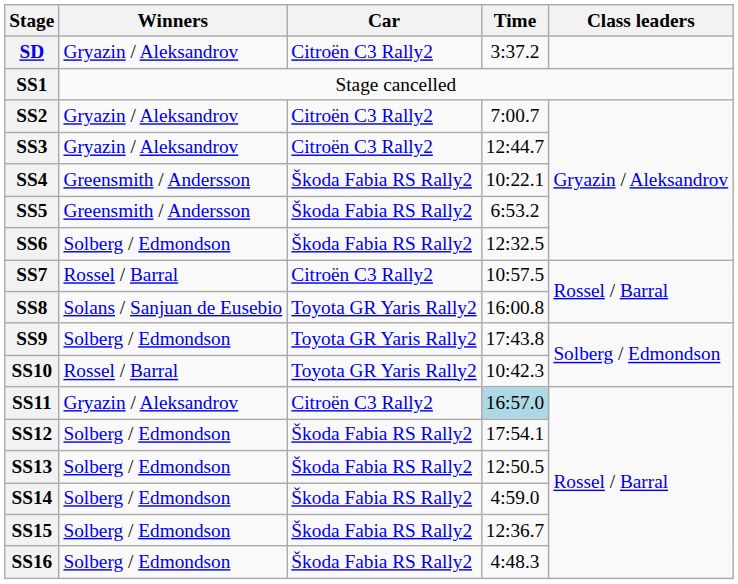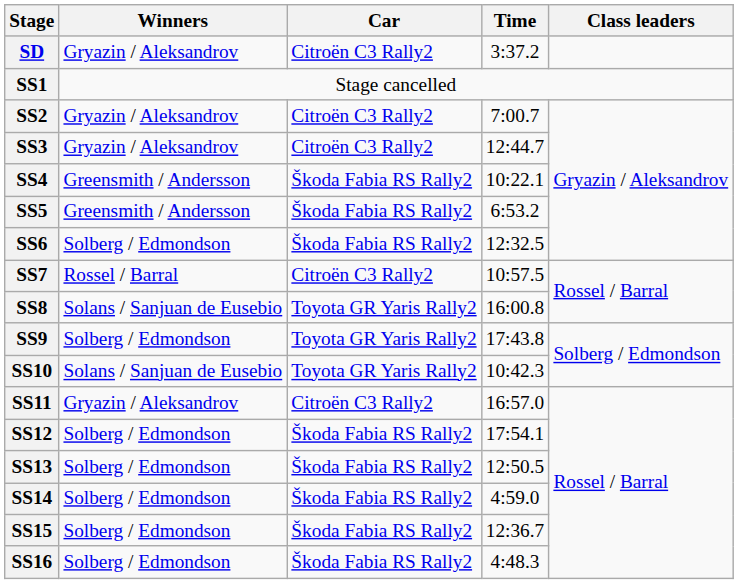 <table class="wikitable" style="font-size:85%">
 <tr>
 <th>Stage</th>
 <th>Winners</th>
 <th>Car</th>
 <th>Time</th>
 <th>Class leaders</th>
 </tr>
 <tr>
 <th><a href='#'>SD</a></th>
 <td><a href='#'>Gryazin</a> / <a href='#'>Aleksandrov</a></td>
 <td><a href='#'>Citroën C3 Rally2</a></td>
 <td align="center">3:37.2</td>
 <td></td>
 </tr>
 <tr>
 <th>SS1</th>
 <td align="center" colspan="4">Stage cancelled</td>
 </tr>
 <tr>
 <th>SS2</th>
 <td><a href='#'>Gryazin</a> / <a href='#'>Aleksandrov</a></td>
 <td><a href='#'>Citroën C3 Rally2</a></td>
 <td align="center">7:00.7</td>
 <td rowspan="5"><a href='#'>Gryazin</a> / <a href='#'>Aleksandrov</a></td>
 </tr>
 <tr>
 <th>SS3</th>
 <td><a href='#'>Gryazin</a> / <a href='#'>Aleksandrov</a></td>
 <td><a href='#'>Citroën C3 Rally2</a></td>
 <td align="center">12:44.7</td>
 </tr>
 <tr>
 <th>SS4</th>
 <td><a href='#'>Greensmith</a> / <a href='#'>Andersson</a></td>
 <td><a href='#'>Škoda Fabia RS Rally2</a></td>
 <td align="center">10:22.1</td>
 </tr>
 <tr>
 <th>SS5</th>
 <td><a href='#'>Greensmith</a> / <a href='#'>Andersson</a></td>
 <td><a href='#'>Škoda Fabia RS Rally2</a></td>
 <td align="center">6:53.2</td>
 </tr>
 <tr>
 <th>SS6</th>
 <td><a href='#'>Solberg</a> / <a href='#'>Edmondson</a></td>
 <td><a href='#'>Škoda Fabia RS Rally2</a></td>
 <td align="center">12:32.5</td>
 </tr>
 <tr>
 <th>SS7</th>
 <td><a href='#'>Rossel</a> / <a href='#'>Barral</a></td>
 <td><a href='#'>Citroën C3 Rally2</a></td>
 <td align="center">10:57.5</td>
 <td rowspan="2"><a href='#'>Rossel</a> / <a href='#'>Barral</a></td>
 </tr>
 <tr>
 <th>SS8</th>
 <td><a href='#'>Solans</a> / <a href='#'>Sanjuan de Eusebio</a></td>
 <td><a href='#'>Toyota GR Yaris Rally2</a></td>
 <td align="center">16:00.8</td>
 </tr>
 <tr>
 <th>SS9</th>
 <td><a href='#'>Solberg</a> / <a href='#'>Edmondson</a></td>
 <td><a href='#'>Toyota GR Yaris Rally2</a></td>
 <td align="center">17:43.8</td>
 <td rowspan="2"><a href='#'>Solberg</a> / <a href='#'>Edmondson</a></td>
 </tr>
 <tr>
 <th>SS10</th>
-<td><a href='#'>Rossel</a> / <a href='#'>Barral</a></td>
+<td><a href='#'>Solans</a> / <a href='#'>Sanjuan de Eusebio</a></td>
 <td><a href='#'>Toyota GR Yaris Rally2</a></td>
 <td align="center">10:42.3</td>
 </tr>
 <tr>
 <th>SS11</th>
 <td><a href='#'>Gryazin</a> / <a href='#'>Aleksandrov</a></td>
 <td><a href='#'>Citroën C3 Rally2</a></td>
-<td align="center" style="background: lightblue;">16:57.0</td>
+<td align="center">16:57.0</td>
 <td rowspan="6"><a href='#'>Rossel</a> / <a href='#'>Barral</a></td>
 </tr>
 <tr>
 <th>SS12</th>
 <td><a href='#'>Solberg</a> / <a href='#'>Edmondson</a></td>
 <td><a href='#'>Škoda Fabia RS Rally2</a></td>
 <td align="center">17:54.1</td>
 </tr>
 <tr>
 <th>SS13</th>
 <td><a href='#'>Solberg</a> / <a href='#'>Edmondson</a></td>
 <td><a href='#'>Škoda Fabia RS Rally2</a></td>
 <td align="center">12:50.5</td>
 </tr>
 <tr>
 <th>SS14</th>
 <td><a href='#'>Solberg</a> / <a href='#'>Edmondson</a></td>
 <td><a href='#'>Škoda Fabia RS Rally2</a></td>
 <td align="center">4:59.0</td>
 </tr>
 <tr>
 <th>SS15</th>
 <td><a href='#'>Solberg</a> / <a href='#'>Edmondson</a></td>
 <td><a href='#'>Škoda Fabia RS Rally2</a></td>
 <td align="center">12:36.7</td>
 </tr>
 <tr>
 <th>SS16</th>
 <td><a href='#'>Solberg</a> / <a href='#'>Edmondson</a></td>
 <td><a href='#'>Škoda Fabia RS Rally2</a></td>
 <td align="center">4:48.3</td>
 </tr>
 </table>
